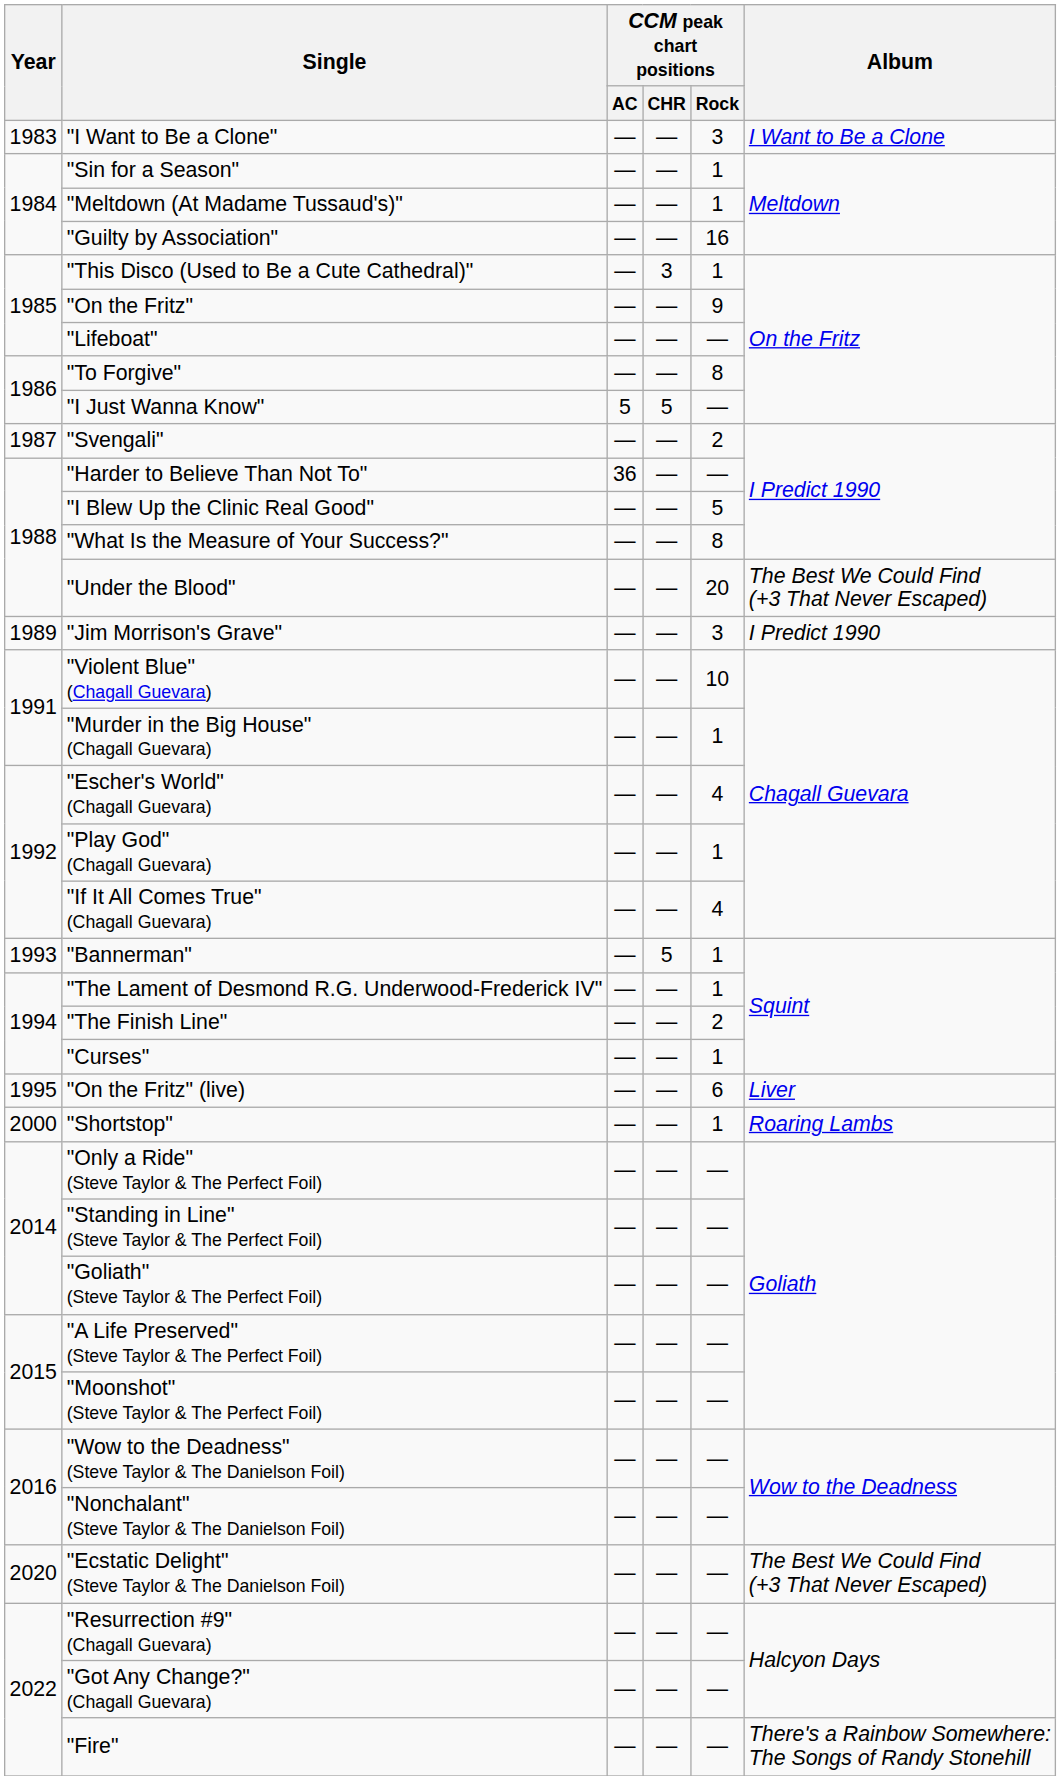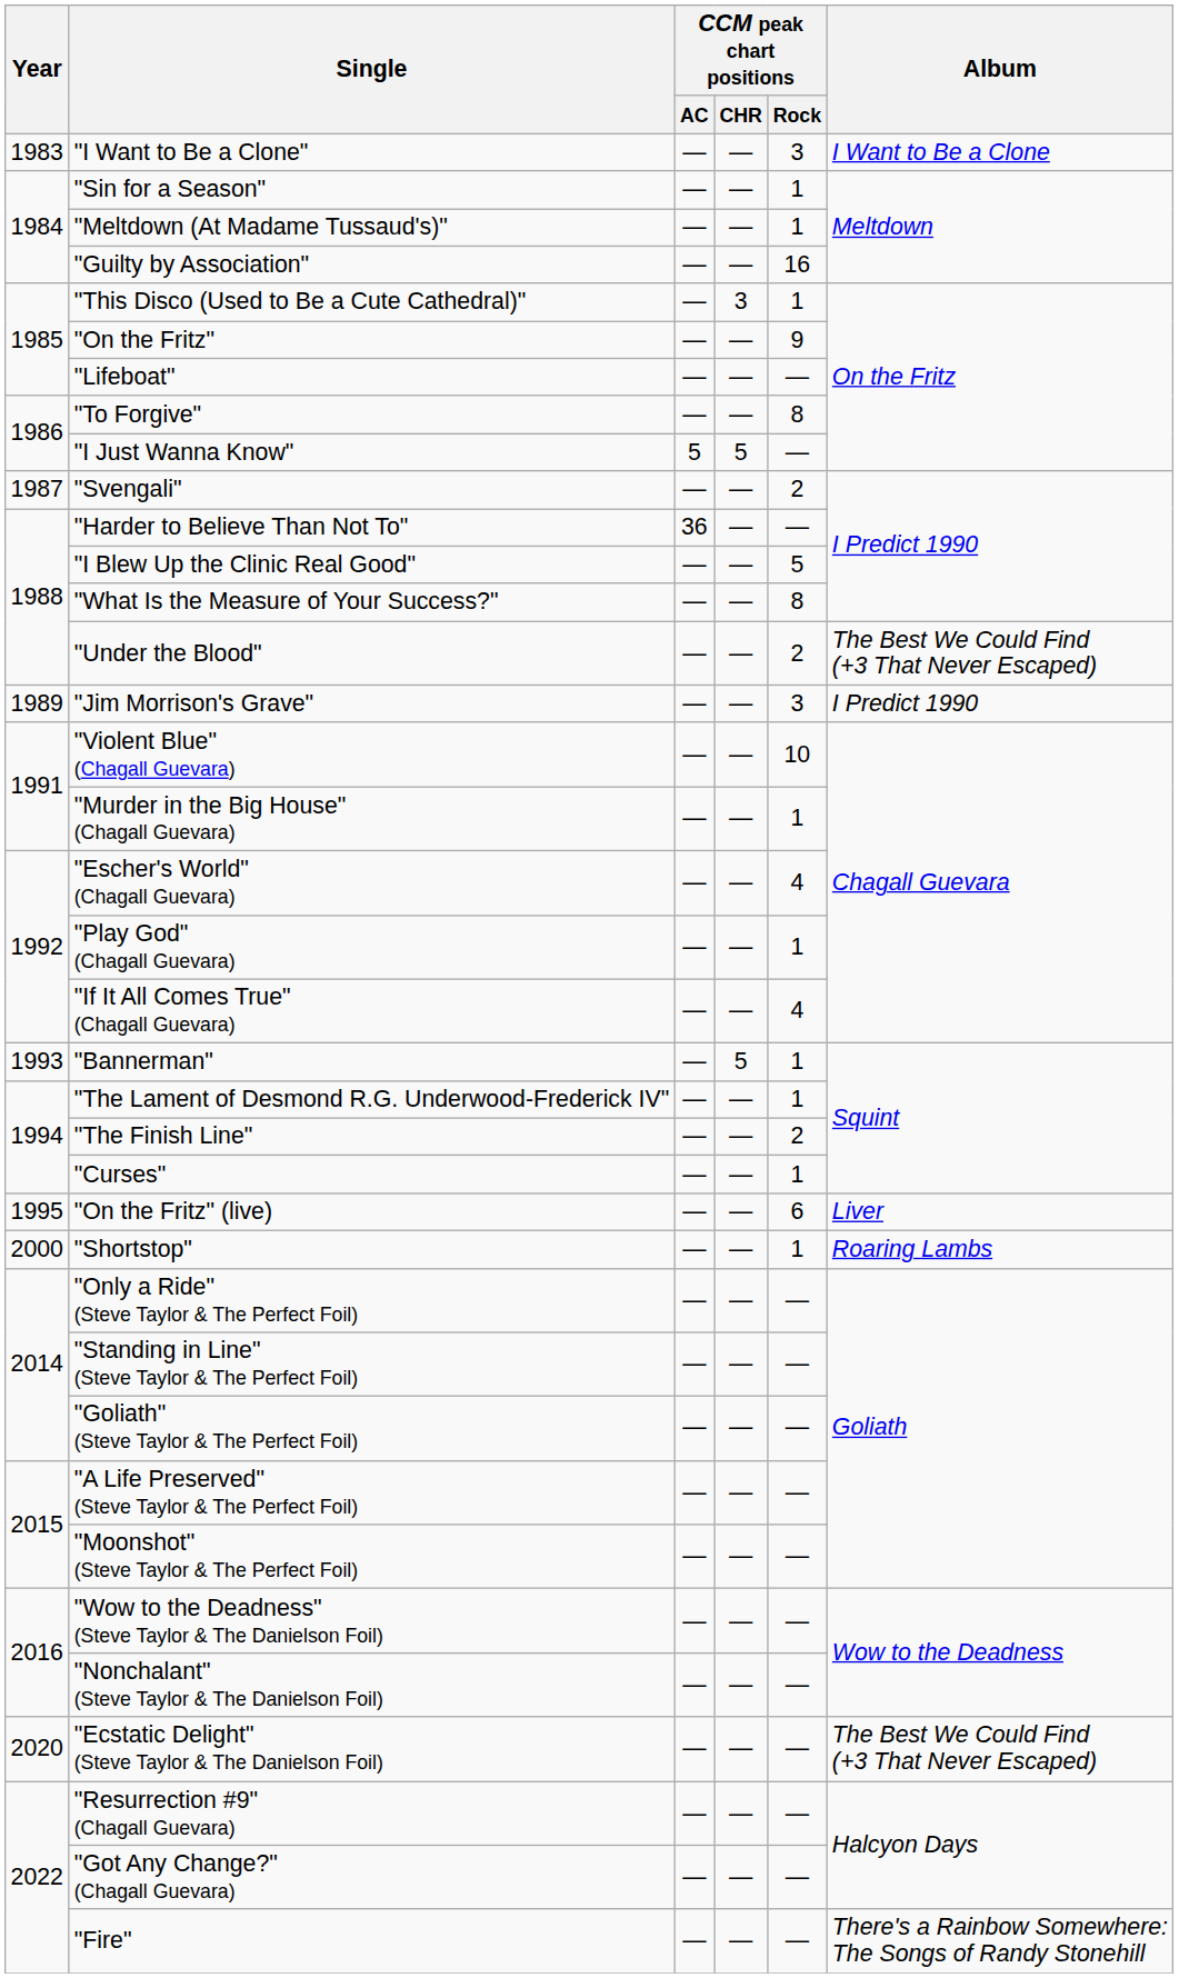 <table class="wikitable">
 <tr>
 <th rowspan="2">Year</th>
 <th rowspan="2">Single</th>
 <th colspan="3"><em>CCM</em> <small>peak chart positions</small></th>
 <th rowspan="2">Album</th>
 </tr>
 <tr>
 <th style="width:1em"><small>AC</small></th>
 <th style="width:1em"><small>CHR</small></th>
 <th style="width:1em"><small>Rock</small></th>
 </tr>
 <tr>
 <td>1983</td>
 <td>"I Want to Be a Clone"</td>
 <td align="center">—</td>
 <td align="center">—</td>
 <td align="center">3</td>
 <td><em><a href='#'>I Want to Be a Clone</a></em></td>
 </tr>
 <tr>
 <td rowspan="3">1984</td>
 <td>"Sin for a Season"</td>
 <td align="center">—</td>
 <td align="center">—</td>
 <td align="center">1</td>
 <td rowspan="3"><em><a href='#'>Meltdown</a></em></td>
 </tr>
 <tr>
 <td>"Meltdown (At Madame Tussaud's)"</td>
 <td align="center">—</td>
 <td align="center">—</td>
 <td align="center">1</td>
 </tr>
 <tr>
 <td>"Guilty by Association"</td>
 <td align="center">—</td>
 <td align="center">—</td>
 <td align="center">16</td>
 </tr>
 <tr>
 <td rowspan="3">1985</td>
 <td>"This Disco (Used to Be a Cute Cathedral)"</td>
 <td align="center">—</td>
 <td align="center">3</td>
 <td align="center">1</td>
 <td rowspan="5"><em><a href='#'>On the Fritz</a></em></td>
 </tr>
 <tr>
 <td>"On the Fritz"</td>
 <td align="center">—</td>
 <td align="center">—</td>
 <td align="center">9</td>
 </tr>
 <tr>
 <td>"Lifeboat"</td>
 <td align="center">—</td>
 <td align="center">—</td>
 <td align="center">—</td>
 </tr>
 <tr>
 <td rowspan="2">1986</td>
 <td>"To Forgive"</td>
 <td align="center">—</td>
 <td align="center">—</td>
 <td align="center">8</td>
 </tr>
 <tr>
 <td>"I Just Wanna Know"</td>
 <td align="center">5</td>
 <td align="center">5</td>
 <td align="center">—</td>
 </tr>
 <tr>
 <td>1987</td>
 <td>"Svengali"</td>
 <td align="center">—</td>
 <td align="center">—</td>
 <td align="center">2</td>
 <td rowspan="4"><em><a href='#'>I Predict 1990</a></em></td>
 </tr>
 <tr>
 <td rowspan="4">1988</td>
 <td>"Harder to Believe Than Not To"</td>
 <td align="center">36</td>
 <td align="center">—</td>
 <td align="center">—</td>
 </tr>
 <tr>
 <td>"I Blew Up the Clinic Real Good"</td>
 <td align="center">—</td>
 <td align="center">—</td>
 <td align="center">5</td>
 </tr>
 <tr>
 <td>"What Is the Measure of Your Success?"</td>
 <td align="center">—</td>
 <td align="center">—</td>
 <td align="center">8</td>
 </tr>
 <tr>
 <td>"Under the Blood"</td>
 <td align="center">—</td>
 <td align="center">—</td>
-<td align="center">20</td>
+<td align="center">2</td>
 <td><em>The Best We Could Find<br>(+3 That Never Escaped)</em></td>
 </tr>
 <tr>
 <td>1989</td>
 <td>"Jim Morrison's Grave"</td>
 <td align="center">—</td>
 <td align="center">—</td>
 <td align="center">3</td>
 <td><em>I Predict 1990</em></td>
 </tr>
 <tr>
 <td rowspan="2">1991</td>
 <td>"Violent Blue"<br><small>(<a href='#'>Chagall Guevara</a>)</small></td>
 <td align="center">—</td>
 <td align="center">—</td>
 <td align="center">10</td>
 <td rowspan="5"><em><a href='#'>Chagall Guevara</a></em></td>
 </tr>
 <tr>
 <td>"Murder in the Big House"<br><small>(Chagall Guevara)</small></td>
 <td align="center">—</td>
 <td align="center">—</td>
 <td align="center">1</td>
 </tr>
 <tr>
 <td rowspan="3">1992</td>
 <td>"Escher's World"<br><small>(Chagall Guevara)</small></td>
 <td align="center">—</td>
 <td align="center">—</td>
 <td align="center">4</td>
 </tr>
 <tr>
 <td>"Play God"<br><small>(Chagall Guevara)</small></td>
 <td align="center">—</td>
 <td align="center">—</td>
 <td align="center">1</td>
 </tr>
 <tr>
 <td>"If It All Comes True"<br><small>(Chagall Guevara)</small></td>
 <td align="center">—</td>
 <td align="center">—</td>
 <td align="center">4</td>
 </tr>
 <tr>
 <td>1993</td>
 <td>"Bannerman"</td>
 <td align="center">—</td>
 <td align="center">5</td>
 <td align="center">1</td>
 <td rowspan="4"><em><a href='#'>Squint</a></em></td>
 </tr>
 <tr>
 <td rowspan="3">1994</td>
 <td>"The Lament of Desmond R.G. Underwood-Frederick IV"</td>
 <td align="center">—</td>
 <td align="center">—</td>
 <td align="center">1</td>
 </tr>
 <tr>
 <td>"The Finish Line"</td>
 <td align="center">—</td>
 <td align="center">—</td>
 <td align="center">2</td>
 </tr>
 <tr>
 <td>"Curses"</td>
 <td align="center">—</td>
 <td align="center">—</td>
 <td align="center">1</td>
 </tr>
 <tr>
 <td>1995</td>
 <td>"On the Fritz" (live)</td>
 <td align="center">—</td>
 <td align="center">—</td>
 <td align="center">6</td>
 <td><em><a href='#'>Liver</a></em></td>
 </tr>
 <tr>
 <td>2000</td>
 <td>"Shortstop"</td>
 <td align="center">—</td>
 <td align="center">—</td>
 <td align="center">1</td>
 <td><em><a href='#'>Roaring Lambs</a></em></td>
 </tr>
 <tr>
 <td rowspan="3">2014</td>
 <td>"Only a Ride"<br><small>(Steve Taylor & The Perfect Foil)</small></td>
 <td align="center">—</td>
 <td align="center">—</td>
 <td align="center">—</td>
 <td rowspan="5"><em><a href='#'>Goliath</a></em></td>
 </tr>
 <tr>
 <td>"Standing in Line"<br><small>(Steve Taylor & The Perfect Foil)</small></td>
 <td align="center">—</td>
 <td align="center">—</td>
 <td align="center">—</td>
 </tr>
 <tr>
 <td>"Goliath"<br><small>(Steve Taylor & The Perfect Foil)</small></td>
 <td align="center">—</td>
 <td align="center">—</td>
 <td align="center">—</td>
 </tr>
 <tr>
 <td rowspan="2">2015</td>
 <td>"A Life Preserved"<br><small>(Steve Taylor & The Perfect Foil)</small></td>
 <td align="center">—</td>
 <td align="center">—</td>
 <td align="center">—</td>
 </tr>
 <tr>
 <td>"Moonshot"<br><small>(Steve Taylor & The Perfect Foil)</small></td>
 <td align="center">—</td>
 <td align="center">—</td>
 <td align="center">—</td>
 </tr>
 <tr>
 <td rowspan="2">2016</td>
 <td>"Wow to the Deadness"<br><small>(Steve Taylor & The Danielson Foil)</small></td>
 <td align="center">—</td>
 <td align="center">—</td>
 <td align="center">—</td>
 <td rowspan="2"><em><a href='#'>Wow to the Deadness</a></em></td>
 </tr>
 <tr>
 <td>"Nonchalant"<br><small>(Steve Taylor & The Danielson Foil)</small></td>
 <td align="center">—</td>
 <td align="center">—</td>
 <td align="center">—</td>
 </tr>
 <tr>
 <td>2020</td>
 <td>"Ecstatic Delight"<br><small>(Steve Taylor & The Danielson Foil)</small></td>
 <td align="center">—</td>
 <td align="center">—</td>
 <td align="center">—</td>
 <td><em>The Best We Could Find<br>(+3 That Never Escaped)</em></td>
 </tr>
 <tr>
 <td rowspan="3">2022</td>
 <td>"Resurrection #9"<br><small>(Chagall Guevara)</small></td>
 <td align="center">—</td>
 <td align="center">—</td>
 <td align="center">—</td>
 <td rowspan="2"><em>Halcyon Days</em></td>
 </tr>
 <tr>
 <td>"Got Any Change?"<br><small>(Chagall Guevara)</small></td>
 <td align="center">—</td>
 <td align="center">—</td>
 <td align="center">—</td>
 </tr>
 <tr>
 <td>"Fire"</td>
 <td align="center">—</td>
 <td align="center">—</td>
 <td align="center">—</td>
 <td><em>There's a Rainbow Somewhere:<br>The Songs of Randy Stonehill</em></td>
 </tr>
 <tr>
 </tr>
 </table>
